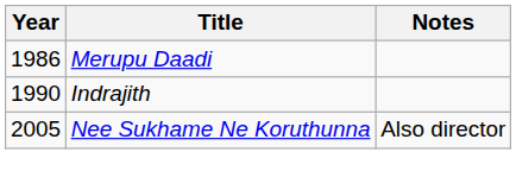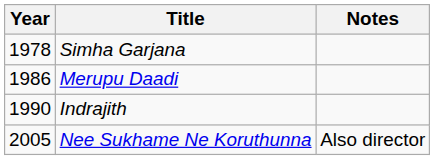 <table class="wikitable sortable">
 <tr>
 <th>Year</th>
 <th>Title</th>
 <th>Notes</th>
+</tr>
+<tr>
+<td>1978</td>
+<td><em>Simha Garjana</em></td>
+<td></td>
 </tr>
 <tr>
 <td>1986</td>
 <td><em><a href='#'>Merupu Daadi</a></em></td>
 <td></td>
 </tr>
 <tr>
 <td>1990</td>
 <td><em>Indrajith</em></td>
 <td></td>
 </tr>
 <tr>
 <td>2005</td>
 <td><em><a href='#'>Nee Sukhame Ne Koruthunna</a></em></td>
 <td>Also director</td>
 </tr>
 </table>
